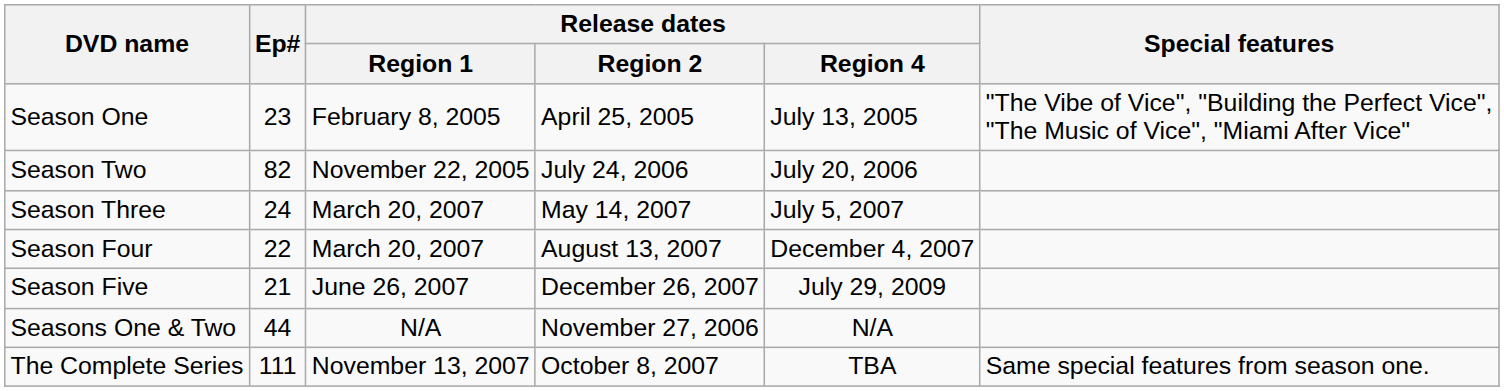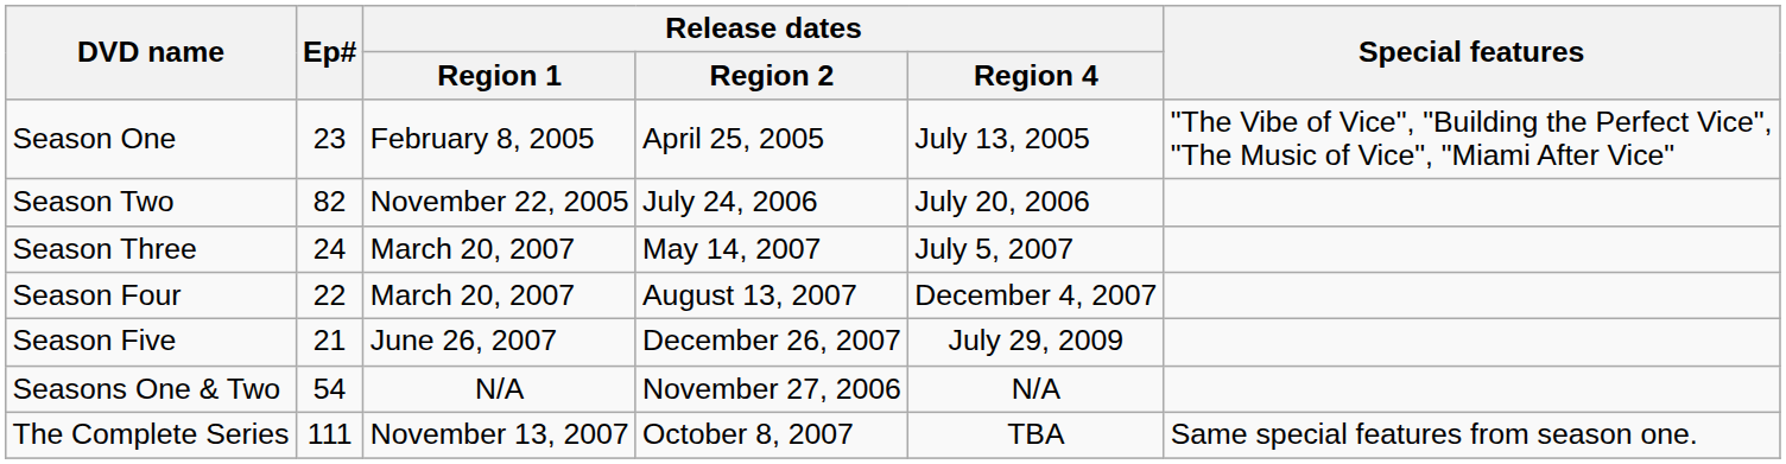 <table class="wikitable">
 <tr>
 <th rowspan="2">DVD name</th>
 <th rowspan="2">Ep#</th>
 <th colspan="3">Release dates</th>
 <th rowspan="2">Special features</th>
 </tr>
 <tr>
 <th>Region 1</th>
 <th>Region 2</th>
 <th>Region 4</th>
 </tr>
 <tr>
 <td>Season One</td>
 <td style="text-align:center;">23</td>
 <td>February 8, 2005</td>
 <td>April 25, 2005</td>
 <td>July 13, 2005</td>
 <td>"The Vibe of Vice", "Building the Perfect Vice",<br>"The Music of Vice", "Miami After Vice"</td>
 </tr>
 <tr>
 <td>Season Two</td>
 <td style="text-align:center;">82</td>
 <td>November 22, 2005</td>
 <td>July 24, 2006</td>
 <td>July 20, 2006</td>
 <td></td>
 </tr>
 <tr>
 <td>Season Three</td>
 <td style="text-align:center;">24</td>
 <td>March 20, 2007</td>
 <td>May 14, 2007</td>
 <td>July 5, 2007</td>
 <td></td>
 </tr>
 <tr>
 <td>Season Four</td>
 <td style="text-align:center;">22</td>
 <td>March 20, 2007</td>
 <td>August 13, 2007</td>
 <td>December 4, 2007</td>
 <td></td>
 </tr>
 <tr>
 <td>Season Five</td>
 <td style="text-align:center;">21</td>
 <td>June 26, 2007</td>
 <td>December 26, 2007</td>
 <td style="text-align:center;">July 29, 2009</td>
 <td></td>
 </tr>
 <tr>
 <td>Seasons One & Two</td>
-<td style="text-align:center;">44</td>
+<td style="text-align:center;">54</td>
 <td style="text-align:center;">N/A</td>
 <td>November 27, 2006</td>
 <td style="text-align:center;">N/A</td>
 <td></td>
 </tr>
 <tr>
 <td>The Complete Series</td>
 <td style="text-align:center;">111</td>
 <td>November 13, 2007</td>
 <td>October 8, 2007</td>
 <td style="text-align:center;">TBA</td>
 <td>Same special features from season one.</td>
 </tr>
 </table>
